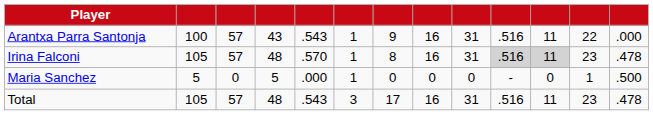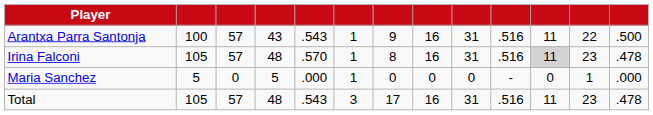 <table class="wikitable" style="text-align:center">
 <tr>
 <th style="background:#C80815; color:white" width="200px">Player</th>
 <th style="background:#C80815; color:white" width="40px"></th>
 <th style="background:#C80815; color:white" width="40px"></th>
 <th style="background:#C80815; color:white" width="40px"></th>
 <th style="background:#C80815; color:white" width="40px"></th>
 <th style="background:#C80815; color:white" width="40px"></th>
 <th style="background:#C80815; color:white" width="40px"></th>
 <th style="background:#C80815; color:white" width="40px"></th>
 <th style="background:#C80815; color:white" width="40px"></th>
 <th style="background:#C80815; color:white" width="40px"></th>
 <th style="background:#C80815; color:white" width="40px"></th>
 <th style="background:#C80815; color:white" width="40px"></th>
 <th style="background:#C80815; color:white" width="40px"></th>
 </tr>
 <tr>
 <td style="text-align:left"><a href='#'>Arantxa Parra Santonja</a></td>
 <td>100</td>
 <td>57</td>
 <td>43</td>
 <td>.543</td>
 <td>1</td>
 <td>9</td>
 <td>16</td>
 <td>31</td>
 <td>.516</td>
 <td>11</td>
 <td>22</td>
-<td>.000</td>
+<td>.500</td>
 </tr>
 <tr>
 <td style="text-align:left"><a href='#'>Irina Falconi</a></td>
 <td>105</td>
 <td>57</td>
 <td>48</td>
 <td>.570</td>
 <td>1</td>
 <td>8</td>
 <td>16</td>
 <td>31</td>
-<td style="background: lightgrey;">.516</td>
+<td>.516</td>
 <td style="background: lightgrey;">11</td>
 <td>23</td>
 <td>.478</td>
 </tr>
 <tr>
 <td style="text-align:left"><a href='#'>Maria Sanchez</a></td>
 <td>5</td>
 <td>0</td>
 <td>5</td>
 <td>.000</td>
 <td>1</td>
 <td>0</td>
 <td>0</td>
 <td>0</td>
 <td>-</td>
 <td>0</td>
 <td>1</td>
-<td>.500</td>
+<td>.000</td>
 </tr>
 <tr>
 <td style="text-align:left">Total</td>
 <td>105</td>
 <td>57</td>
 <td>48</td>
 <td>.543</td>
 <td>3</td>
 <td>17</td>
 <td>16</td>
 <td>31</td>
 <td>.516</td>
 <td>11</td>
 <td>23</td>
 <td>.478</td>
 </tr>
 </table>
